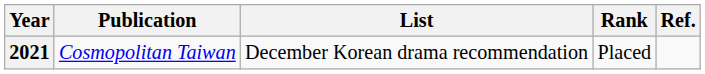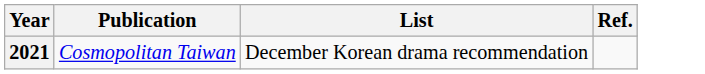 <table class="wikitable">
 <tr>
 <th>Year</th>
 <th>Publication</th>
 <th>List</th>
-<th>Rank</th>
 <th>Ref.</th>
 </tr>
 <tr>
 <th>2021</th>
 <td><em><a href='#'>Cosmopolitan Taiwan</a></em></td>
 <td>December Korean drama recommendation</td>
-<td>Placed</td>
 <td></td>
 </tr>
 </table>
